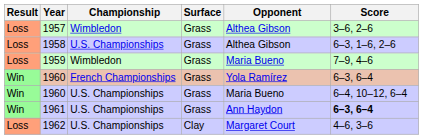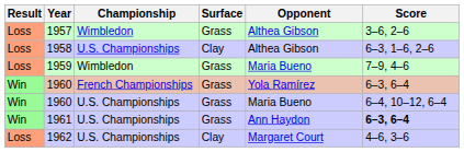 <table class='sortable wikitable'>
 <tr>
 <th style="width:40px">Result</th>
 <th style="width:35px">Year</th>
 <th style="width:170px">Championship</th>
 <th style="width:50px">Surface</th>
 <th style="width:160px">Opponent</th>
 <th style="width:130px" class="unsortable">Score</th>
 </tr>
 <tr style="background:#ccffcc;">
 <td style="background:#ffa07a;">Loss</td>
 <td>1957</td>
 <td><a href='#'>Wimbledon</a></td>
 <td>Grass</td>
 <td> <a href='#'>Althea Gibson</a></td>
 <td>3–6, 2–6</td>
 </tr>
 <tr style="background:#ccccff;">
 <td style="background:#ffa07a;">Loss</td>
 <td>1958</td>
 <td><a href='#'>U.S. Championships</a></td>
-<td>Grass</td>
+<td>Clay</td>
 <td> Althea Gibson</td>
 <td>6–3, 1–6, 2–6</td>
 </tr>
 <tr style="background:#ccffcc;">
 <td style="background:#ffa07a;">Loss</td>
 <td>1959</td>
 <td>Wimbledon</td>
 <td>Grass</td>
 <td> <a href='#'>Maria Bueno</a></td>
 <td>7–9, 4–6</td>
 </tr>
 <tr style="background:#ebc2af;">
 <td style="background:#98fb98;">Win</td>
 <td>1960</td>
 <td><a href='#'>French Championships</a></td>
 <td>Grass</td>
 <td> <a href='#'>Yola Ramírez</a></td>
 <td>6–3, 6–4</td>
 </tr>
 <tr style="background:#ccccff;">
 <td style="background:#98fb98;">Win</td>
 <td>1960</td>
 <td>U.S. Championships</td>
 <td>Grass</td>
 <td> Maria Bueno</td>
 <td>6–4, 10–12, 6–4</td>
 </tr>
 <tr style="background:#ccccff;">
 <td style="background:#98fb98;">Win</td>
 <td>1961</td>
 <td>U.S. Championships</td>
 <td>Grass</td>
 <td> <a href='#'>Ann Haydon</a></td>
 <td><strong>6–3, 6–4</strong></td>
 </tr>
 <tr style="background:#ccccff;">
 <td style="background:#ffa07a;">Loss</td>
 <td>1962</td>
 <td>U.S. Championships</td>
 <td>Clay</td>
 <td> <a href='#'>Margaret Court</a></td>
 <td>4–6, 3–6</td>
 </tr>
 </table>
